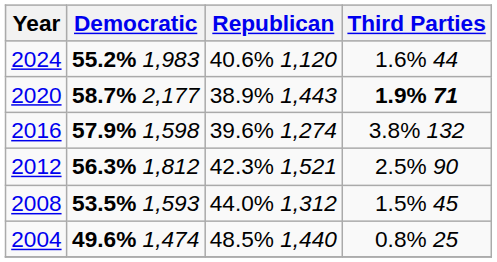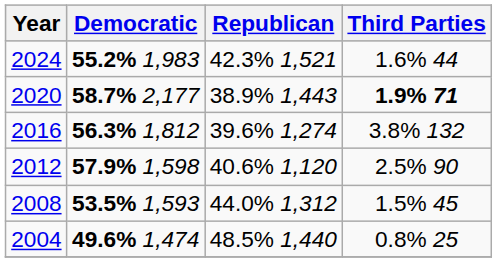 <table class="wikitable" style="float:right; margin:1em; font-size:95%;">
 <tr style="background:lightgrey;">
 <th>Year</th>
 <th><a href='#'>Democratic</a></th>
 <th><a href='#'>Republican</a></th>
 <th><a href='#'>Third Parties</a></th>
 </tr>
 <tr>
 <td align="center" ><a href='#'>2024</a></td>
 <td align="center" ><strong>55.2%</strong> <em>1,983</em></td>
-<td align="center" >40.6% <em>1,120</em></td>
+<td align="center" >42.3% <em>1,521</em></td>
 <td align="center" >1.6% <em>44</em></td>
 </tr>
 <tr>
 <td align="center" ><a href='#'>2020</a></td>
 <td align="center" ><strong>58.7%</strong> <em>2,177</em></td>
 <td align="center" >38.9% <em>1,443</em></td>
 <td align="center" ><strong>1.9% <em>71</em></strong></td>
 </tr>
 <tr>
 <td align="center" ><a href='#'>2016</a></td>
-<td align="center" ><strong>57.9%</strong> <em>1,598</em></td>
+<td align="center" ><strong>56.3%</strong> <em>1,812</em></td>
 <td align="center" >39.6% <em>1,274</em></td>
 <td align="center" >3.8% <em>132</em></td>
 </tr>
 <tr>
 <td align="center" ><a href='#'>2012</a></td>
-<td align="center" ><strong>56.3%</strong> <em>1,812</em></td>
-<td align="center" >42.3% <em>1,521</em></td>
+<td align="center" ><strong>57.9%</strong> <em>1,598</em></td>
+<td align="center" >40.6% <em>1,120</em></td>
 <td align="center" >2.5% <em>90</em></td>
 </tr>
 <tr>
 <td align="center" ><a href='#'>2008</a></td>
 <td align="center" ><strong>53.5%</strong> <em>1,593</em></td>
 <td align="center" >44.0% <em>1,312</em></td>
 <td align="center" >1.5% <em>45</em></td>
 </tr>
 <tr>
 <td align="center" ><a href='#'>2004</a></td>
 <td align="center" ><strong>49.6%</strong> <em>1,474</em></td>
 <td align="center" >48.5% <em>1,440</em></td>
 <td align="center" >0.8% <em>25</em></td>
 </tr>
 <tr>
 </tr>
 </table>
